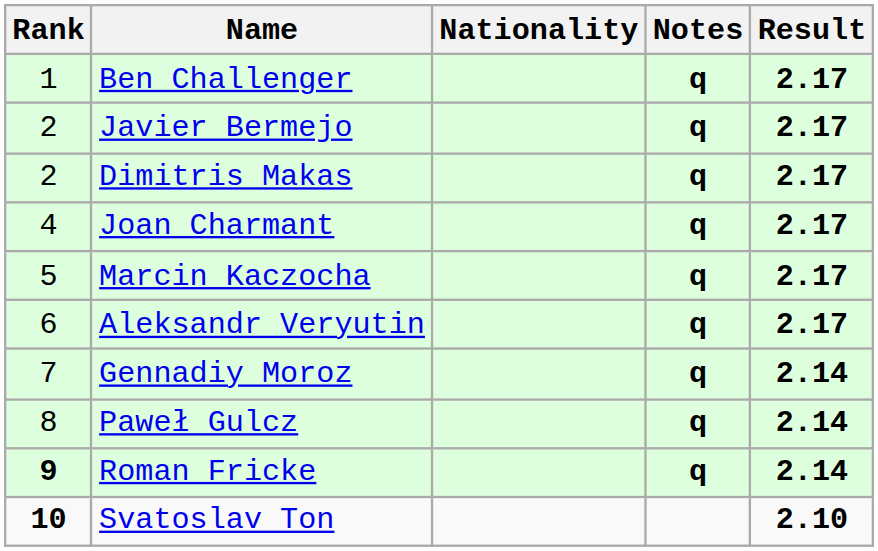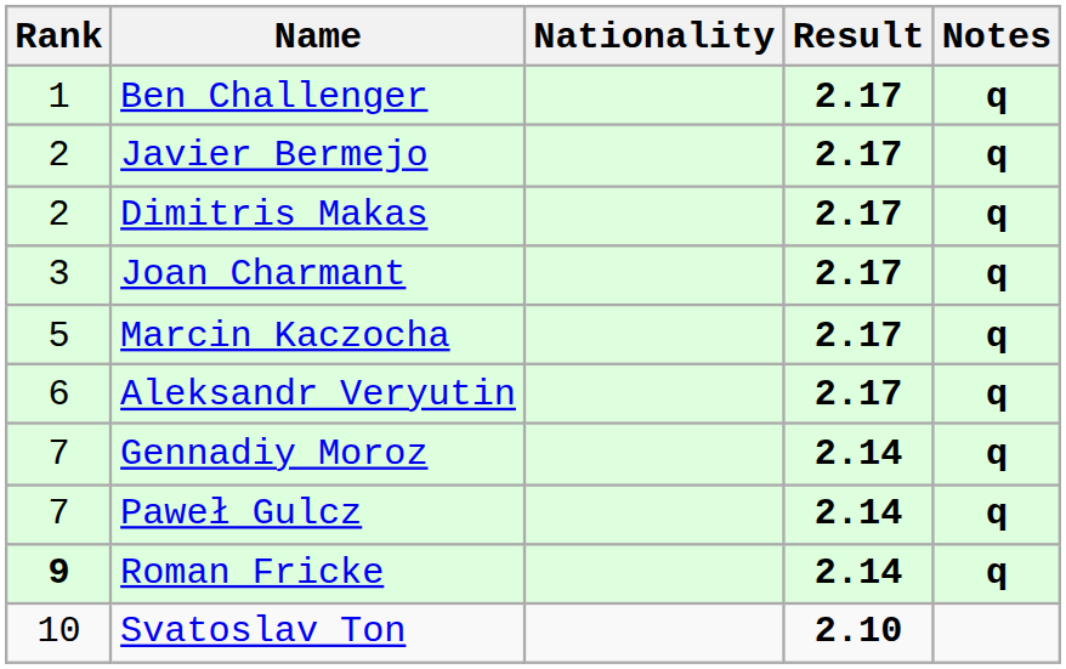 <table class="wikitable sortable" style="text-align:center">
 <tr>
 <th>Rank</th>
 <th>Name</th>
 <th>Nationality</th>
+<th>Result</th>
 <th>Notes</th>
-<th>Result</th>
 </tr>
 <tr bgcolor=ddffdd>
 <td>1</td>
 <td align=left><a href='#'>Ben Challenger</a></td>
 <td align=left></td>
+<td><strong>2.17</strong></td>
 <td><strong>q</strong></td>
-<td><strong>2.17</strong></td>
 </tr>
 <tr bgcolor=ddffdd>
 <td>2</td>
 <td align=left><a href='#'>Javier Bermejo</a></td>
 <td align=left></td>
+<td><strong>2.17</strong></td>
 <td><strong>q</strong></td>
-<td><strong>2.17</strong></td>
 </tr>
 <tr bgcolor=ddffdd>
 <td>2</td>
 <td align=left><a href='#'>Dimitris Makas</a></td>
 <td align=left></td>
+<td><strong>2.17</strong></td>
 <td><strong>q</strong></td>
-<td><strong>2.17</strong></td>
 </tr>
 <tr bgcolor=ddffdd>
-<td>4</td>
+<td>3</td>
 <td align=left><a href='#'>Joan Charmant</a></td>
 <td align=left></td>
+<td><strong>2.17</strong></td>
 <td><strong>q</strong></td>
-<td><strong>2.17</strong></td>
 </tr>
 <tr bgcolor=ddffdd>
 <td>5</td>
 <td align=left><a href='#'>Marcin Kaczocha</a></td>
 <td align=left></td>
+<td><strong>2.17</strong></td>
 <td><strong>q</strong></td>
-<td><strong>2.17</strong></td>
 </tr>
 <tr bgcolor=ddffdd>
 <td>6</td>
 <td align=left><a href='#'>Aleksandr Veryutin</a></td>
 <td align=left></td>
+<td><strong>2.17</strong></td>
 <td><strong>q</strong></td>
-<td><strong>2.17</strong></td>
 </tr>
 <tr bgcolor=ddffdd>
 <td>7</td>
 <td align=left><a href='#'>Gennadiy Moroz</a></td>
 <td align=left></td>
+<td><strong>2.14</strong></td>
 <td><strong>q</strong></td>
-<td><strong>2.14</strong></td>
 </tr>
 <tr bgcolor=ddffdd>
-<td>8</td>
+<td>7</td>
 <td align=left><a href='#'>Paweł Gulcz</a></td>
 <td align=left></td>
+<td><strong>2.14</strong></td>
 <td><strong>q</strong></td>
-<td><strong>2.14</strong></td>
 </tr>
 <tr bgcolor=ddffdd>
 <td><strong>9</strong></td>
 <td align=left><a href='#'>Roman Fricke</a></td>
 <td align=left></td>
+<td><strong>2.14</strong></td>
 <td><strong>q</strong></td>
-<td><strong>2.14</strong></td>
 </tr>
 <tr>
-<td><strong>10</strong></td>
+<td>10</td>
 <td align=left><a href='#'>Svatoslav Ton</a></td>
 <td align=left></td>
+<td><strong>2.10</strong></td>
 <td></td>
-<td><strong>2.10</strong></td>
 </tr>
 </table>
